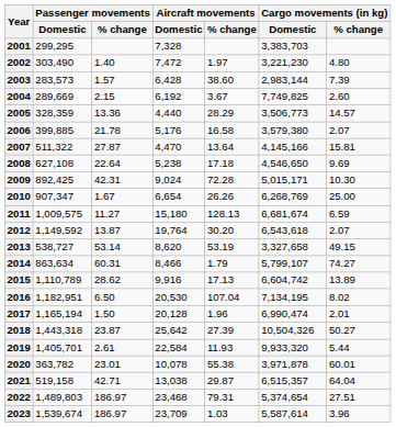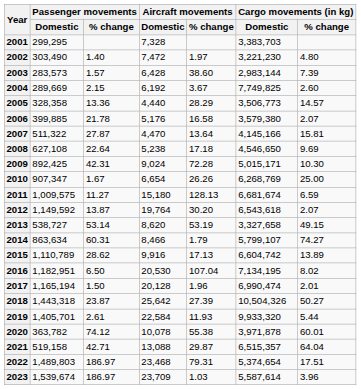 <table class="wikitable sortable">
 <tr>
 <th rowspan="2">Year</th>
 <th colspan="2">Passenger movements</th>
 <th colspan="2">Aircraft movements</th>
 <th colspan="2">Cargo movements (in kg)</th>
 </tr>
 <tr>
 <th>Domestic</th>
 <th>% change</th>
 <th>Domestic</th>
 <th>% change</th>
 <th>Domestic</th>
 <th>% change</th>
 </tr>
 <tr>
 <th>2001</th>
 <td>299,295</td>
 <td></td>
 <td>7,328</td>
 <td></td>
 <td>3,383,703</td>
 <td></td>
 </tr>
 <tr>
 <th>2002</th>
 <td>303,490</td>
 <td> 1.40</td>
 <td>7,472</td>
 <td> 1.97</td>
 <td>3,221,230</td>
 <td> 4.80</td>
 </tr>
 <tr>
 <th>2003</th>
 <td>283,573</td>
 <td> 1.57</td>
 <td>6,428</td>
 <td> 38.60</td>
 <td>2,983,144</td>
 <td> 7.39</td>
 </tr>
 <tr>
 <th>2004</th>
 <td>289,669</td>
 <td> 2.15</td>
 <td>6,192</td>
 <td> 3.67</td>
 <td>7,749,825</td>
 <td> 2.60</td>
 </tr>
 <tr>
 <th>2005</th>
-<td>328,359</td>
+<td>328,358</td>
 <td> 13.36</td>
 <td>4,440</td>
 <td> 28.29</td>
 <td>3,506,773</td>
 <td> 14.57</td>
 </tr>
 <tr>
 <th>2006</th>
 <td>399,885</td>
 <td> 21.78</td>
 <td>5,176</td>
 <td> 16.58</td>
 <td>3,579,380</td>
 <td> 2.07</td>
 </tr>
 <tr>
 <th>2007</th>
 <td>511,322</td>
 <td> 27.87</td>
 <td>4,470</td>
 <td> 13.64</td>
 <td>4,145,166</td>
 <td> 15.81</td>
 </tr>
 <tr>
 <th>2008</th>
 <td>627,108</td>
 <td> 22.64</td>
 <td>5,238</td>
 <td> 17.18</td>
 <td>4,546,650</td>
 <td> 9.69</td>
 </tr>
 <tr>
 <th>2009</th>
 <td>892,425</td>
 <td> 42.31</td>
 <td>9,024</td>
 <td> 72.28</td>
 <td>5,015,171</td>
 <td> 10.30</td>
 </tr>
 <tr>
 <th>2010</th>
 <td>907,347</td>
 <td> 1.67</td>
 <td>6,654</td>
 <td> 26.26</td>
 <td>6,268,769</td>
 <td> 25.00</td>
 </tr>
 <tr>
 <th>2011</th>
 <td>1,009,575</td>
 <td> 11.27</td>
 <td>15,180</td>
 <td> 128.13</td>
 <td>6,681,674</td>
 <td> 6.59</td>
 </tr>
 <tr>
 <th>2012</th>
 <td>1,149,592</td>
 <td> 13.87</td>
 <td>19,764</td>
 <td> 30.20</td>
 <td>6,543,618</td>
 <td> 2.07</td>
 </tr>
 <tr>
 <th>2013</th>
 <td>538,727</td>
 <td> 53.14</td>
 <td>8,620</td>
 <td> 53.19</td>
 <td>3,327,658</td>
 <td> 49.15</td>
 </tr>
 <tr>
 <th>2014</th>
 <td>863,634</td>
 <td> 60.31</td>
 <td>8,466</td>
 <td> 1.79</td>
 <td>5,799,107</td>
 <td> 74.27</td>
 </tr>
 <tr>
 <th>2015</th>
 <td>1,110,789</td>
 <td> 28.62</td>
 <td>9,916</td>
 <td> 17.13</td>
 <td>6,604,742</td>
 <td> 13.89</td>
 </tr>
 <tr>
 <th>2016</th>
 <td>1,182,951</td>
 <td> 6.50</td>
 <td>20,530</td>
 <td> 107.04</td>
 <td>7,134,195</td>
 <td> 8.02</td>
 </tr>
 <tr>
 <th>2017</th>
 <td>1,165,194</td>
 <td> 1.50</td>
 <td>20,128</td>
 <td> 1.96</td>
 <td>6,990,474</td>
 <td> 2.01</td>
 </tr>
 <tr>
 <th>2018</th>
 <td>1,443,318</td>
 <td> 23.87</td>
 <td>25,642</td>
 <td> 27.39</td>
 <td>10,504,326</td>
 <td> 50.27</td>
 </tr>
 <tr>
 <th>2019</th>
 <td>1,405,701</td>
 <td> 2.61</td>
 <td>22,584</td>
 <td> 11.93</td>
 <td>9,933,320</td>
 <td> 5.44</td>
 </tr>
 <tr>
 <th>2020</th>
 <td>363,782</td>
-<td> 23.01</td>
+<td> 74.12</td>
 <td>10,078</td>
 <td> 55.38</td>
 <td>3,971,878</td>
 <td> 60.01</td>
 </tr>
 <tr>
 <th>2021</th>
 <td>519,158</td>
 <td> 42.71</td>
-<td>13,038</td>
+<td>13,088</td>
 <td> 29.87</td>
 <td>6,515,357</td>
 <td> 64.04</td>
 </tr>
 <tr>
 <th>2022</th>
 <td>1,489,803</td>
 <td> 186.97</td>
 <td>23,468</td>
 <td> 79.31</td>
 <td>5,374,654</td>
-<td> 27.51</td>
+<td> 17.51</td>
 </tr>
 <tr>
 <th>2023</th>
 <td>1,539,674</td>
 <td> 186.97</td>
 <td>23,709</td>
 <td> 1.03</td>
 <td>5,587,614</td>
 <td> 3.96</td>
 </tr>
 </table>
